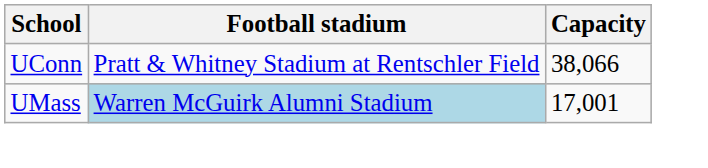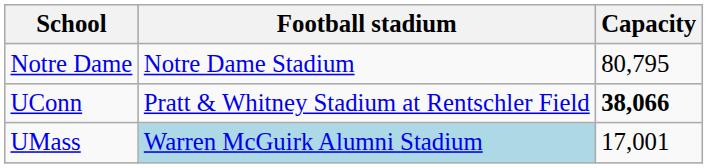 <table class="wikitable sortable">
 <tr>
 <th>School</th>
 <th>Football stadium</th>
 <th>Capacity</th>
 </tr>
 <tr>
+<td><a href='#'>Notre Dame</a></td>
+<td><a href='#'>Notre Dame Stadium</a></td>
+<td>80,795</td>
+</tr>
+<tr>
 <td><a href='#'>UConn</a></td>
 <td><a href='#'>Pratt & Whitney Stadium at Rentschler Field</a></td>
-<td>38,066</td>
+<td><strong>38,066</strong></td>
 </tr>
 <tr>
 <td><a href='#'>UMass</a></td>
 <td style="background: lightblue;"><a href='#'>Warren McGuirk Alumni Stadium</a></td>
 <td>17,001</td>
 </tr>
 </table>
